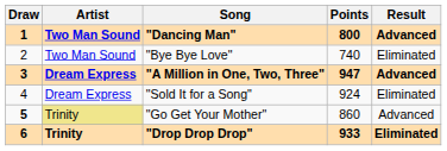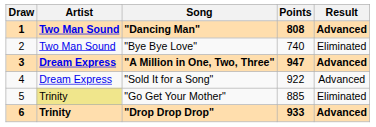 <table class="sortable wikitable" style="margin: 1em auto 1em auto; text-align:center">
 <tr>
 <th>Draw</th>
 <th>Artist</th>
 <th>Song</th>
 <th>Points</th>
 <th>Result</th>
 </tr>
 <tr style="font-weight:bold; background:navajowhite;">
 <td>1</td>
 <td align="left"><a href='#'>Two Man Sound</a></td>
 <td align="left">"Dancing Man"</td>
-<td>800</td>
+<td>808</td>
 <td>Advanced</td>
 </tr>
 <tr>
 <td>2</td>
 <td align="left"><a href='#'>Two Man Sound</a></td>
 <td align="left">"Bye Bye Love"</td>
 <td>740</td>
 <td>Eliminated</td>
 </tr>
 <tr style="font-weight:bold; background:navajowhite;">
 <td>3</td>
 <td align="left"><a href='#'>Dream Express</a></td>
 <td align="left">"A Million in One, Two, Three"</td>
 <td>947</td>
 <td>Advanced</td>
 </tr>
 <tr>
 <td>4</td>
 <td align="left"><a href='#'>Dream Express</a></td>
 <td align="left">"Sold It for a Song"</td>
-<td>924</td>
-<td>Eliminated</td>
+<td>922</td>
+<td>Advanced</td>
 </tr>
 <tr>
-<td><strong>5</strong></td>
+<td>5</td>
 <td align="left" style="background: khaki;">Trinity</td>
 <td align="left">"Go Get Your Mother"</td>
-<td>860</td>
-<td>Advanced</td>
+<td>885</td>
+<td>Eliminated</td>
 </tr>
 <tr style="font-weight:bold; background:navajowhite;">
 <td>6</td>
 <td align="left">Trinity</td>
 <td align="left">"Drop Drop Drop"</td>
 <td>933</td>
-<td>Eliminated</td>
+<td>Advanced</td>
 </tr>
 </table>
